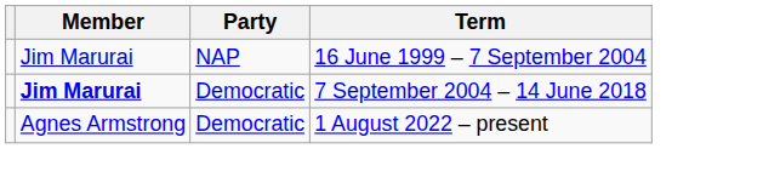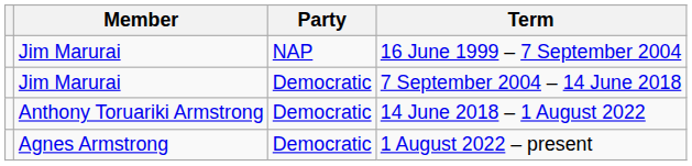 <table class="wikitable">
 <tr>
 <th></th>
 <th>Member</th>
 <th>Party</th>
 <th>Term</th>
 </tr>
 <tr>
 <td></td>
 <td><a href='#'>Jim Marurai</a></td>
 <td><a href='#'>NAP</a></td>
 <td><a href='#'>16 June 1999</a> – <a href='#'>7 September 2004</a></td>
 </tr>
 <tr>
 <td></td>
-<td><strong><a href='#'>Jim Marurai</a></strong></td>
+<td><a href='#'>Jim Marurai</a></td>
 <td><a href='#'>Democratic</a></td>
 <td><a href='#'>7 September 2004</a> – <a href='#'>14 June 2018</a></td>
+</tr>
+<tr>
+<td></td>
+<td><a href='#'>Anthony Toruariki Armstrong</a></td>
+<td><a href='#'>Democratic</a></td>
+<td><a href='#'>14 June 2018</a> – <a href='#'>1 August 2022</a></td>
 </tr>
 <tr>
 <td></td>
 <td><a href='#'>Agnes Armstrong</a></td>
 <td><a href='#'>Democratic</a></td>
 <td><a href='#'>1 August 2022</a> – present</td>
 </tr>
 </table>
